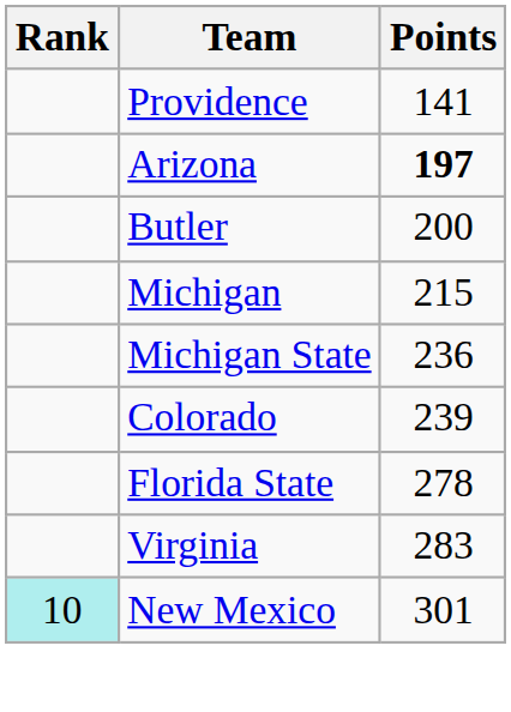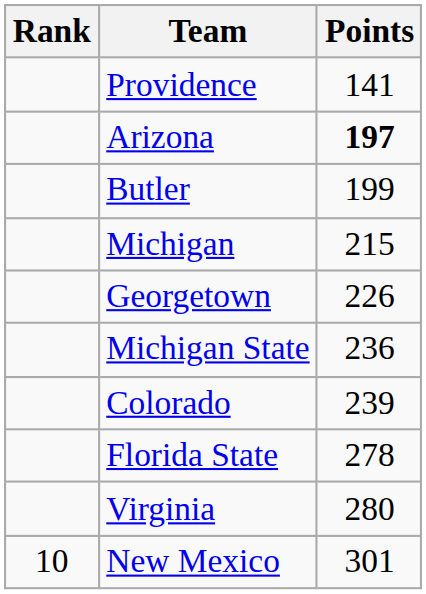 <table class="wikitable sortable" style="text-align:center">
 <tr>
 <th>Rank</th>
 <th>Team</th>
 <th>Points</th>
 </tr>
 <tr>
 <td></td>
 <td align=left><a href='#'>Providence</a></td>
 <td>141</td>
 </tr>
 <tr>
 <td></td>
 <td align=left><a href='#'>Arizona</a></td>
 <td><strong>197</strong></td>
 </tr>
 <tr>
 <td></td>
 <td align=left><a href='#'>Butler</a></td>
-<td>200</td>
+<td>199</td>
 </tr>
 <tr>
 <td></td>
 <td align=left><a href='#'>Michigan</a></td>
 <td>215</td>
+</tr>
+<tr>
+<td></td>
+<td align=left><a href='#'>Georgetown</a></td>
+<td>226</td>
 </tr>
 <tr>
 <td></td>
 <td align=left><a href='#'>Michigan State</a></td>
 <td>236</td>
 </tr>
 <tr>
 <td></td>
 <td align=left><a href='#'>Colorado</a></td>
 <td>239</td>
 </tr>
 <tr>
 <td></td>
 <td align=left><a href='#'>Florida State</a></td>
 <td>278</td>
 </tr>
 <tr>
 <td></td>
 <td align=left><a href='#'>Virginia</a></td>
-<td>283</td>
+<td>280</td>
 </tr>
 <tr>
-<td style="background: paleturquoise;">10</td>
+<td>10</td>
 <td align=left><a href='#'>New Mexico</a></td>
 <td>301</td>
 </tr>
 </table>
